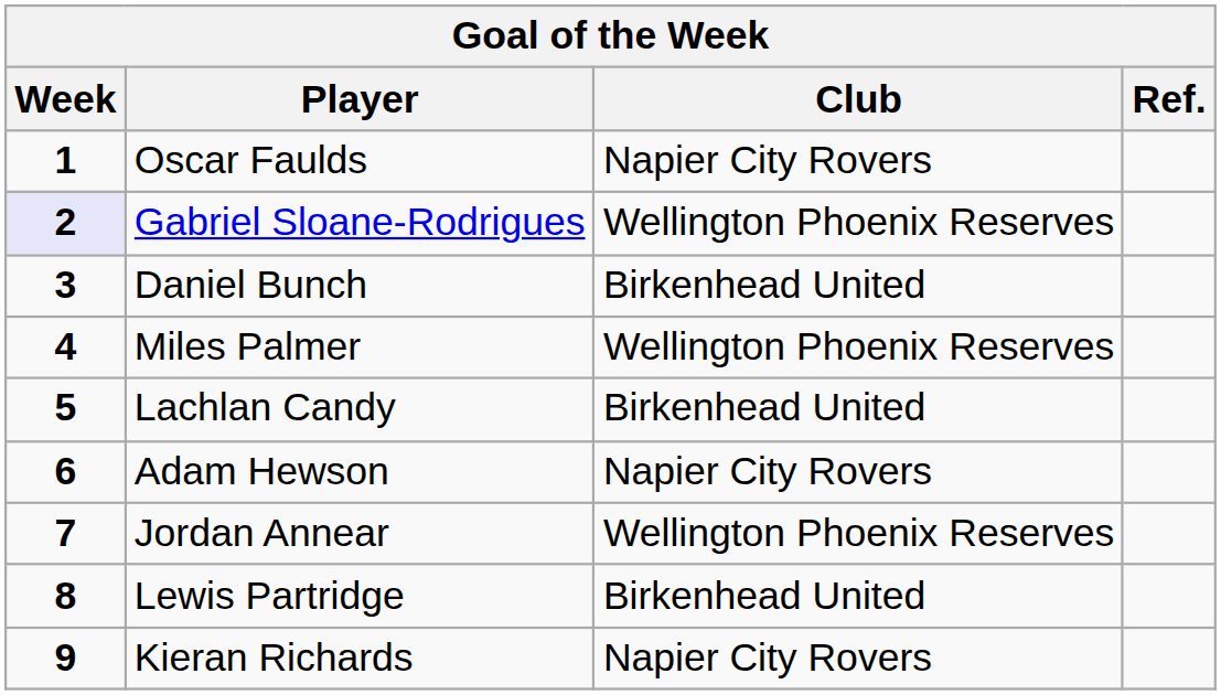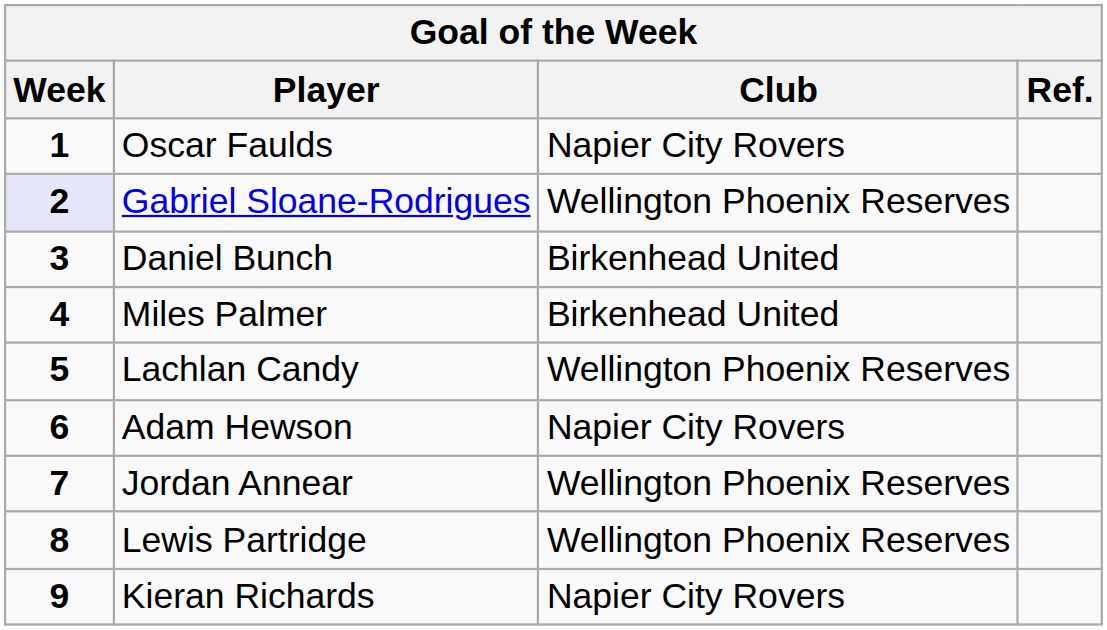 <table class="wikitable collapsible collapsed">
 <tr>
 <th colspan="4">Goal of the Week</th>
 </tr>
 <tr>
 <th>Week</th>
 <th>Player</th>
 <th>Club</th>
 <th>Ref.</th>
 </tr>
 <tr>
 <td style="text-align: center;"><strong>1</strong></td>
 <td> Oscar Faulds</td>
 <td>Napier City Rovers</td>
 <td></td>
 </tr>
 <tr>
 <td style="background: lavender; text-align: center;"><strong>2</strong></td>
 <td> <a href='#'>Gabriel Sloane-Rodrigues</a></td>
 <td>Wellington Phoenix Reserves</td>
 <td></td>
 </tr>
 <tr>
 <td style="text-align: center;"><strong>3</strong></td>
 <td> Daniel Bunch</td>
 <td>Birkenhead United</td>
 <td></td>
 </tr>
 <tr>
 <td style="text-align: center;"><strong>4</strong></td>
 <td> Miles Palmer</td>
-<td>Wellington Phoenix Reserves</td>
+<td>Birkenhead United</td>
 <td></td>
 </tr>
 <tr>
 <td style="text-align: center;"><strong>5</strong></td>
 <td> Lachlan Candy</td>
-<td>Birkenhead United</td>
+<td>Wellington Phoenix Reserves</td>
 <td></td>
 </tr>
 <tr>
 <td style="text-align: center;"><strong>6</strong></td>
 <td> Adam Hewson</td>
 <td>Napier City Rovers</td>
 <td></td>
 </tr>
 <tr>
 <td style="text-align: center;"><strong>7</strong></td>
 <td> Jordan Annear</td>
 <td>Wellington Phoenix Reserves</td>
 <td></td>
 </tr>
 <tr>
 <td style="text-align: center;"><strong>8</strong></td>
 <td> Lewis Partridge</td>
-<td>Birkenhead United</td>
+<td>Wellington Phoenix Reserves</td>
 <td></td>
 </tr>
 <tr>
 <td style="text-align: center;"><strong>9</strong></td>
 <td> Kieran Richards</td>
 <td>Napier City Rovers</td>
 <td></td>
 </tr>
 </table>
